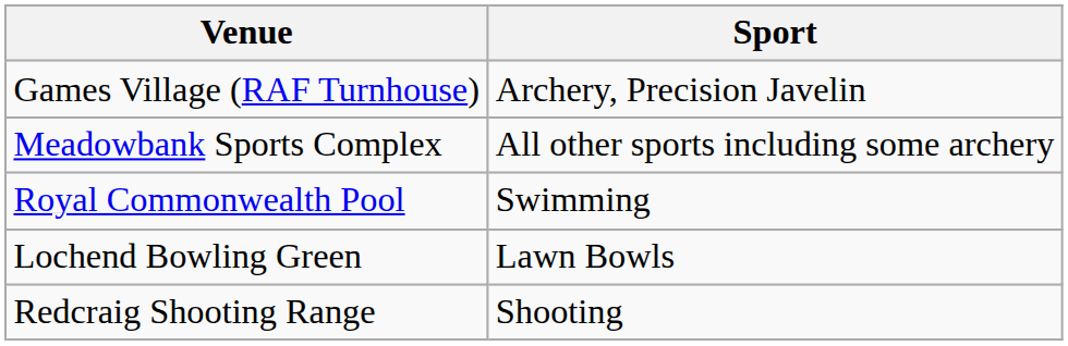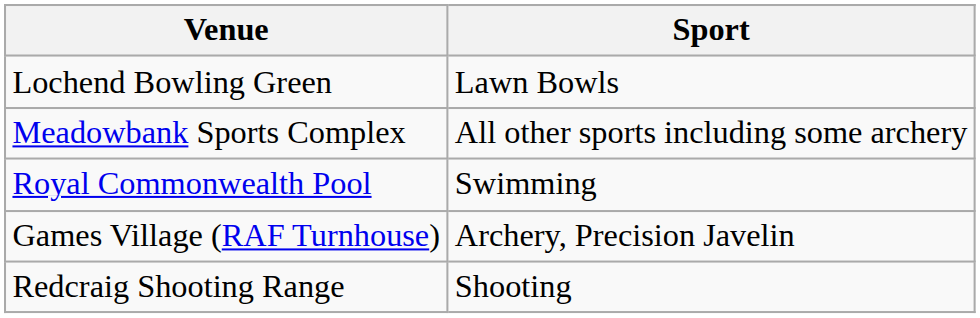 <table class="wikitable">
 <tr>
 <th>Venue</th>
 <th>Sport</th>
 </tr>
 <tr>
-<td>Games Village (<a href='#'>RAF Turnhouse</a>)</td>
-<td>Archery, Precision Javelin</td>
+<td>Lochend Bowling Green</td>
+<td>Lawn Bowls</td>
 </tr>
 <tr>
 <td><a href='#'>Meadowbank</a> Sports Complex</td>
 <td>All other sports including some archery</td>
 </tr>
 <tr>
 <td><a href='#'>Royal Commonwealth Pool</a></td>
 <td>Swimming</td>
 </tr>
 <tr>
-<td>Lochend Bowling Green</td>
-<td>Lawn Bowls</td>
+<td>Games Village (<a href='#'>RAF Turnhouse</a>)</td>
+<td>Archery, Precision Javelin</td>
 </tr>
 <tr>
 <td>Redcraig Shooting Range</td>
 <td>Shooting</td>
 </tr>
 </table>
